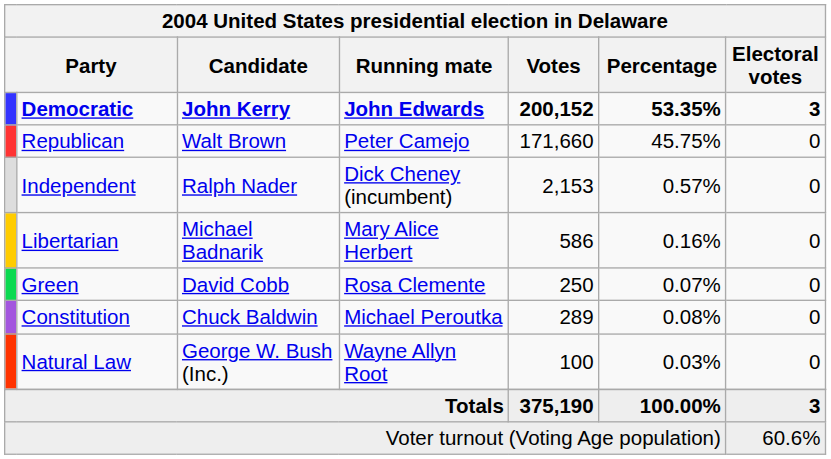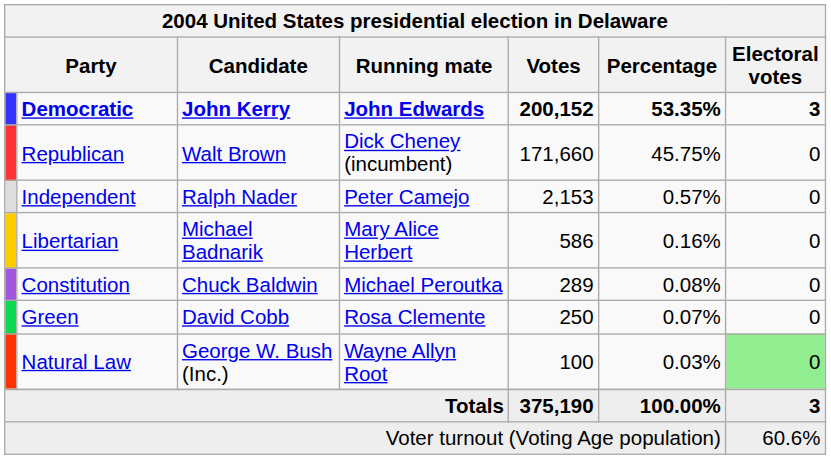 <table class="wikitable" style="font-size: 95%;">
 <tr>
 <th colspan="7">2004 United States presidential election in Delaware</th>
 </tr>
 <tr>
 <th colspan="2" style="width: 15em">Party</th>
 <th style="width: 17em">Candidate</th>
 <th style="width: 17em">Running mate</th>
 <th style="width: 5em">Votes</th>
 <th style="width: 7em">Percentage</th>
 <th style="width: 5em">Electoral votes</th>
 </tr>
 <tr>
 <th style="background-color:#3333FF; width: 3px"></th>
 <td style="width: 130px"><strong><a href='#'>Democratic</a></strong></td>
 <td><strong><a href='#'>John Kerry</a></strong></td>
 <td><strong><a href='#'>John Edwards</a></strong></td>
 <td align="right"><strong>200,152</strong></td>
 <td align="right"><strong>53.35%</strong></td>
 <td align="right"><strong>3</strong></td>
 </tr>
 <tr>
 <th style="background-color:#FF3333; width: 3px"></th>
 <td style="width: 130px"><a href='#'>Republican</a></td>
 <td><a href='#'>Walt Brown</a></td>
-<td><a href='#'>Peter Camejo</a></td>
+<td><a href='#'>Dick Cheney</a> (incumbent)</td>
 <td align="right">171,660</td>
 <td align="right">45.75%</td>
 <td align="right">0</td>
 </tr>
 <tr>
 <th style="background-color:#DDDDDD; width: 3px"></th>
 <td style="width: 130px"><a href='#'>Independent</a></td>
 <td><a href='#'>Ralph Nader</a></td>
-<td><a href='#'>Dick Cheney</a> (incumbent)</td>
+<td><a href='#'>Peter Camejo</a></td>
 <td align="right">2,153</td>
 <td align="right">0.57%</td>
 <td align="right">0</td>
 </tr>
 <tr>
 <th style="background-color:#FFCC00; width: 3px"></th>
 <td style="width: 130px"><a href='#'>Libertarian</a></td>
 <td><a href='#'>Michael Badnarik</a></td>
 <td><a href='#'>Mary Alice Herbert</a></td>
 <td align="right">586</td>
 <td align="right">0.16%</td>
 <td align="right">0</td>
 </tr>
 <tr>
+<th style="background-color:#A356DE; width: 3px"></th>
+<td style="width: 130px"><a href='#'>Constitution</a></td>
+<td><a href='#'>Chuck Baldwin</a></td>
+<td><a href='#'>Michael Peroutka</a></td>
+<td align="right">289</td>
+<td align="right">0.08%</td>
+<td align="right">0</td>
+</tr>
+<tr>
 <th style="background-color:#0BDA51; width: 3px"></th>
 <td style="width: 130px"><a href='#'>Green</a></td>
 <td><a href='#'>David Cobb</a></td>
 <td><a href='#'>Rosa Clemente</a></td>
 <td align="right">250</td>
 <td align="right">0.07%</td>
 <td align="right">0</td>
 </tr>
 <tr>
-<th style="background-color:#A356DE; width: 3px"></th>
-<td style="width: 130px"><a href='#'>Constitution</a></td>
-<td><a href='#'>Chuck Baldwin</a></td>
-<td><a href='#'>Michael Peroutka</a></td>
-<td align="right">289</td>
-<td align="right">0.08%</td>
-<td align="right">0</td>
-</tr>
-<tr>
 <th style="background-color:#FF3300; width: 3px"></th>
 <td style="width: 130px"><a href='#'>Natural Law</a></td>
 <td><a href='#'>George W. Bush</a> (Inc.)</td>
 <td><a href='#'>Wayne Allyn Root</a></td>
 <td align="right">100</td>
 <td align="right">0.03%</td>
-<td align="right">0</td>
+<td align="right" style="background: lightgreen;">0</td>
 </tr>
 <tr>
 </tr>
 <tr bgcolor="#EEEEEE">
 <td colspan="4" align="right"><strong>Totals</strong></td>
 <td align="right"><strong>375,190</strong></td>
 <td align="right"><strong>100.00%</strong></td>
 <td align="right"><strong>3</strong></td>
 </tr>
 <tr bgcolor="#EEEEEE">
 <td colspan="6" align="right">Voter turnout (Voting Age population)</td>
 <td colspan="1" align="right">60.6%</td>
 </tr>
 </table>
